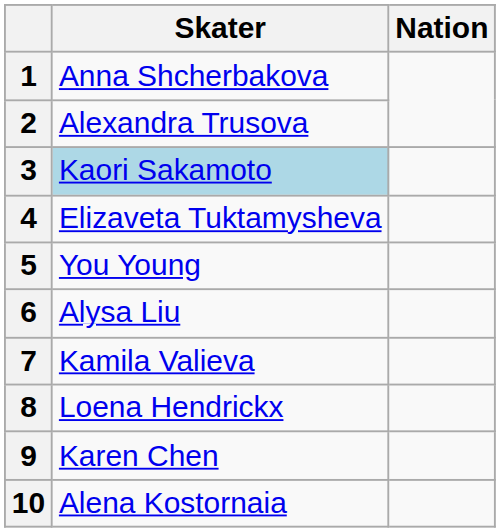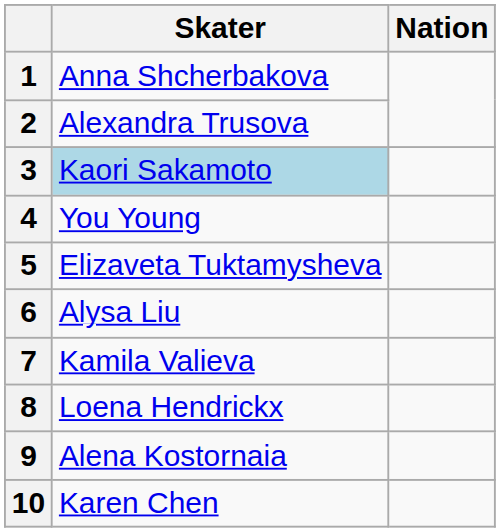 <table class="wikitable sortable" style="text-align: left">
 <tr>
 <th scope="col"></th>
 <th scope="col">Skater</th>
 <th scope="col">Nation</th>
 </tr>
 <tr>
 <th scope="row">1</th>
 <td><a href='#'>Anna Shcherbakova</a></td>
 <td rowspan="2"></td>
 </tr>
 <tr>
 <th scope="row">2</th>
 <td><a href='#'>Alexandra Trusova</a></td>
 </tr>
 <tr>
 <th scope="row">3</th>
 <td style="background: lightblue;"><a href='#'>Kaori Sakamoto</a></td>
 <td></td>
 </tr>
 <tr>
 <th scope="row">4</th>
-<td><a href='#'>Elizaveta Tuktamysheva</a></td>
+<td><a href='#'>You Young</a></td>
 <td></td>
 </tr>
 <tr>
 <th scope="row">5</th>
-<td><a href='#'>You Young</a></td>
+<td><a href='#'>Elizaveta Tuktamysheva</a></td>
 <td></td>
 </tr>
 <tr>
 <th scope="row">6</th>
 <td><a href='#'>Alysa Liu</a></td>
 <td></td>
 </tr>
 <tr>
 <th scope="row">7</th>
 <td><a href='#'>Kamila Valieva</a></td>
 <td></td>
 </tr>
 <tr>
 <th scope="row">8</th>
 <td><a href='#'>Loena Hendrickx</a></td>
 <td></td>
 </tr>
 <tr>
 <th scope="row">9</th>
-<td><a href='#'>Karen Chen</a></td>
+<td><a href='#'>Alena Kostornaia</a></td>
 <td></td>
 </tr>
 <tr>
 <th scope="row">10</th>
-<td><a href='#'>Alena Kostornaia</a></td>
+<td><a href='#'>Karen Chen</a></td>
 <td></td>
 </tr>
 </table>
